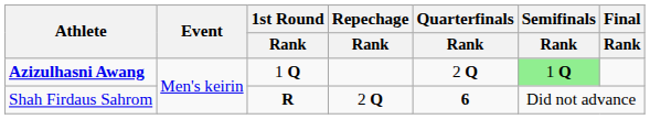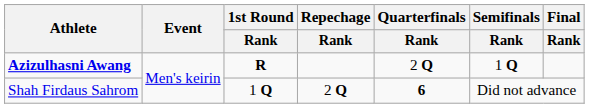 <table class="wikitable" style="font-size:90%">
 <tr>
 <th rowspan=2>Athlete</th>
 <th rowspan=2>Event</th>
 <th>1st Round</th>
 <th>Repechage</th>
 <th>Quarterfinals</th>
 <th>Semifinals</th>
 <th>Final</th>
 </tr>
 <tr style="font-size:95%">
 <th>Rank</th>
 <th>Rank</th>
 <th>Rank</th>
 <th>Rank</th>
 <th>Rank</th>
 </tr>
 <tr align=center>
 <td align=left><strong><a href='#'>Azizulhasni Awang</a></strong></td>
 <td align=left rowspan=2><a href='#'>Men's keirin</a></td>
-<td>1 <strong>Q</strong></td>
+<td> <strong>R</strong></td>
 <td></td>
 <td>2 <strong>Q</strong></td>
-<td style="background: lightgreen;">1 <strong>Q</strong></td>
+<td>1 <strong>Q</strong></td>
 <td></td>
 </tr>
 <tr align=center>
 <td align=left><a href='#'>Shah Firdaus Sahrom</a></td>
-<td> <strong>R</strong></td>
+<td>1 <strong>Q</strong></td>
 <td>2 <strong>Q</strong></td>
 <td><strong>6</strong></td>
 <td colspan=2>Did not advance</td>
 </tr>
 </table>
